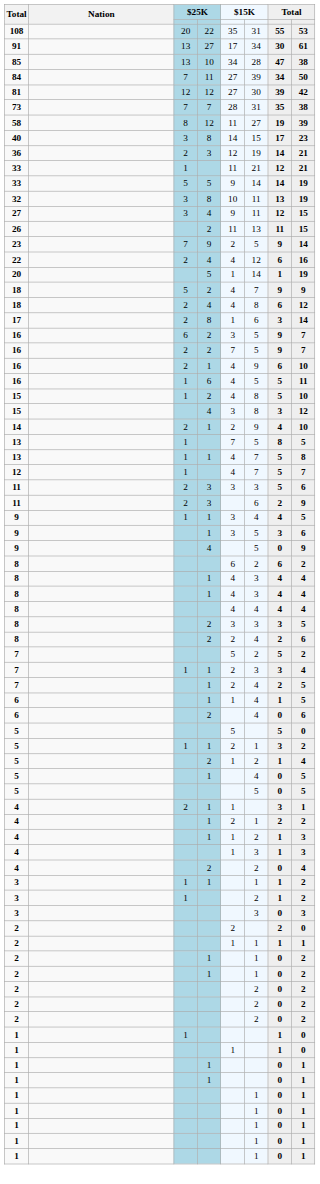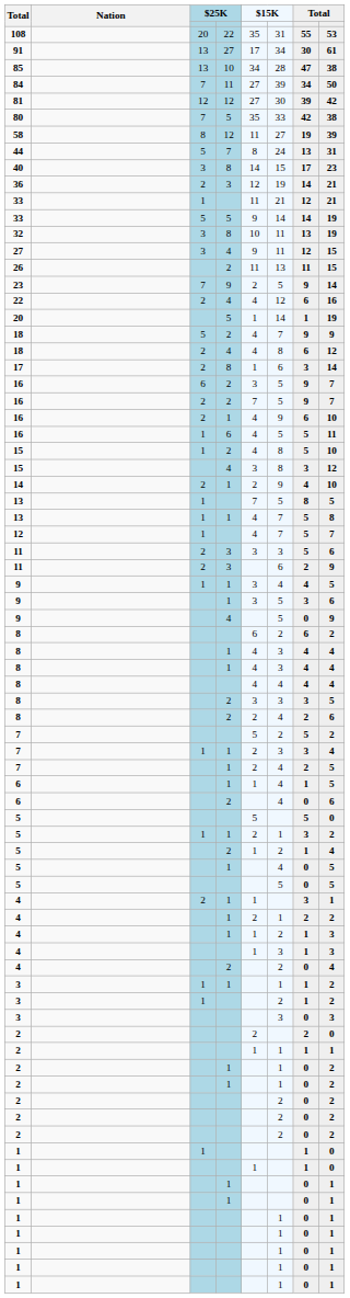 <table class="sortable wikitable" style=font-size:90%>
 <tr>
 <th style="width:30px;" rowspan="2">Total</th>
 <th style="width:220px;" rowspan="2">Nation</th>
 <th style="background-color:lightblue;" colspan="2">$25K</th>
 <th style="background-color:#f0f8ff;" colspan="2">$15K</th>
 <th style="background-color:#efefef;" colspan="2">Total</th>
 </tr>
 <tr>
 <th style="width:30px; background-color:lightblue;"></th>
 <th style="width:30px; background-color:lightblue;"></th>
 <th style="width:30px; background-color:#f0f8ff;"></th>
 <th style="width:30px; background-color:#f0f8ff;"></th>
 <th style="width:30px; background-color:#efefef;"></th>
 <th style="width:30px; background-color:#efefef;"></th>
 </tr>
 <tr align=center>
 <td rowspan="1"><strong>108</strong></td>
 <td align=left></td>
 <td bgcolor=lightblue>20</td>
 <td bgcolor=lightblue>22</td>
 <td bgcolor=#f0f8ff>35</td>
 <td bgcolor=#f0f8ff>31</td>
 <td bgcolor=#efefef><strong>55</strong></td>
 <td bgcolor=#efefef><strong>53</strong></td>
 </tr>
 <tr align=center>
 <td rowspan="1"><strong>91</strong></td>
 <td align=left></td>
 <td bgcolor=lightblue>13</td>
 <td bgcolor=lightblue>27</td>
 <td bgcolor=#f0f8ff>17</td>
 <td bgcolor=#f0f8ff>34</td>
 <td bgcolor=#efefef><strong>30</strong></td>
 <td bgcolor=#efefef><strong>61</strong></td>
 </tr>
 <tr align=center>
 <td rowspan="1"><strong>85</strong></td>
 <td align=left></td>
 <td bgcolor=lightblue>13</td>
 <td bgcolor=lightblue>10</td>
 <td bgcolor=#f0f8ff>34</td>
 <td bgcolor=#f0f8ff>28</td>
 <td bgcolor=#efefef><strong>47</strong></td>
 <td bgcolor=#efefef><strong>38</strong></td>
 </tr>
 <tr align=center>
 <td rowspan="1"><strong>84</strong></td>
 <td align=left></td>
 <td bgcolor=lightblue>7</td>
 <td bgcolor=lightblue>11</td>
 <td bgcolor=#f0f8ff>27</td>
 <td bgcolor=#f0f8ff>39</td>
 <td bgcolor=#efefef><strong>34</strong></td>
 <td bgcolor=#efefef><strong>50</strong></td>
 </tr>
 <tr align=center>
 <td rowspan="1"><strong>81</strong></td>
 <td align=left></td>
 <td bgcolor=lightblue>12</td>
 <td bgcolor=lightblue>12</td>
 <td bgcolor=#f0f8ff>27</td>
 <td bgcolor=#f0f8ff>30</td>
 <td bgcolor=#efefef><strong>39</strong></td>
 <td bgcolor=#efefef><strong>42</strong></td>
 </tr>
 <tr align=center>
-<td rowspan="1"><strong>73</strong></td>
+<td rowspan="1"><strong>80</strong></td>
 <td align=left></td>
 <td bgcolor=lightblue>7</td>
-<td bgcolor=lightblue>7</td>
-<td bgcolor=#f0f8ff>28</td>
-<td bgcolor=#f0f8ff>31</td>
-<td bgcolor=#efefef><strong>35</strong></td>
+<td bgcolor=lightblue>5</td>
+<td bgcolor=#f0f8ff>35</td>
+<td bgcolor=#f0f8ff>33</td>
+<td bgcolor=#efefef><strong>42</strong></td>
 <td bgcolor=#efefef><strong>38</strong></td>
 </tr>
 <tr align=center>
 <td rowspan="1"><strong>58</strong></td>
 <td align=left></td>
 <td bgcolor=lightblue>8</td>
 <td bgcolor=lightblue>12</td>
 <td bgcolor=#f0f8ff>11</td>
 <td bgcolor=#f0f8ff>27</td>
 <td bgcolor=#efefef><strong>19</strong></td>
 <td bgcolor=#efefef><strong>39</strong></td>
+</tr>
+<tr align=center>
+<td rowspan="1"><strong>44</strong></td>
+<td align=left></td>
+<td bgcolor=lightblue>5</td>
+<td bgcolor=lightblue>7</td>
+<td bgcolor=#f0f8ff>8</td>
+<td bgcolor=#f0f8ff>24</td>
+<td bgcolor=#efefef><strong>13</strong></td>
+<td bgcolor=#efefef><strong>31</strong></td>
 </tr>
 <tr align=center>
 <td rowspan="1"><strong>40</strong></td>
 <td align=left></td>
 <td bgcolor=lightblue>3</td>
 <td bgcolor=lightblue>8</td>
 <td bgcolor=#f0f8ff>14</td>
 <td bgcolor=#f0f8ff>15</td>
 <td bgcolor=#efefef><strong>17</strong></td>
 <td bgcolor=#efefef><strong>23</strong></td>
 </tr>
 <tr align=center>
 <td rowspan="1"><strong>36</strong></td>
 <td align=left></td>
 <td bgcolor=lightblue>2</td>
 <td bgcolor=lightblue>3</td>
 <td bgcolor=#f0f8ff>12</td>
 <td bgcolor=#f0f8ff>19</td>
 <td bgcolor=#efefef><strong>14</strong></td>
 <td bgcolor=#efefef><strong>21</strong></td>
 </tr>
 <tr align=center>
 <td rowspan="1"><strong>33</strong></td>
 <td align=left></td>
 <td bgcolor=lightblue>1</td>
 <td bgcolor=lightblue></td>
 <td bgcolor=#f0f8ff>11</td>
 <td bgcolor=#f0f8ff>21</td>
 <td bgcolor=#efefef><strong>12</strong></td>
 <td bgcolor=#efefef><strong>21</strong></td>
 </tr>
 <tr align=center>
 <td rowspan="1"><strong>33</strong></td>
 <td align=left></td>
 <td bgcolor=lightblue>5</td>
 <td bgcolor=lightblue>5</td>
 <td bgcolor=#f0f8ff>9</td>
 <td bgcolor=#f0f8ff>14</td>
 <td bgcolor=#efefef><strong>14</strong></td>
 <td bgcolor=#efefef><strong>19</strong></td>
 </tr>
 <tr align=center>
 <td rowspan="1"><strong>32</strong></td>
 <td align=left></td>
 <td bgcolor=lightblue>3</td>
 <td bgcolor=lightblue>8</td>
 <td bgcolor=#f0f8ff>10</td>
 <td bgcolor=#f0f8ff>11</td>
 <td bgcolor=#efefef><strong>13</strong></td>
 <td bgcolor=#efefef><strong>19</strong></td>
 </tr>
 <tr align=center>
 <td rowspan="1"><strong>27</strong></td>
 <td align=left></td>
 <td bgcolor=lightblue>3</td>
 <td bgcolor=lightblue>4</td>
 <td bgcolor=#f0f8ff>9</td>
 <td bgcolor=#f0f8ff>11</td>
 <td bgcolor=#efefef><strong>12</strong></td>
 <td bgcolor=#efefef><strong>15</strong></td>
 </tr>
 <tr align=center>
 <td rowspan="1"><strong>26</strong></td>
 <td align=left></td>
 <td bgcolor=lightblue></td>
 <td bgcolor=lightblue>2</td>
 <td bgcolor=#f0f8ff>11</td>
 <td bgcolor=#f0f8ff>13</td>
 <td bgcolor=#efefef><strong>11</strong></td>
 <td bgcolor=#efefef><strong>15</strong></td>
 </tr>
 <tr align=center>
 <td rowspan="1"><strong>23</strong></td>
 <td align=left></td>
 <td bgcolor=lightblue>7</td>
 <td bgcolor=lightblue>9</td>
 <td bgcolor=#f0f8ff>2</td>
 <td bgcolor=#f0f8ff>5</td>
 <td bgcolor=#efefef><strong>9</strong></td>
 <td bgcolor=#efefef><strong>14</strong></td>
 </tr>
 <tr align=center>
 <td rowspan="1"><strong>22</strong></td>
 <td align=left></td>
 <td bgcolor=lightblue>2</td>
 <td bgcolor=lightblue>4</td>
 <td bgcolor=#f0f8ff>4</td>
 <td bgcolor=#f0f8ff>12</td>
 <td bgcolor=#efefef><strong>6</strong></td>
 <td bgcolor=#efefef><strong>16</strong></td>
 </tr>
 <tr align=center>
 <td rowspan="1"><strong>20</strong></td>
 <td align=left></td>
 <td bgcolor=lightblue></td>
 <td bgcolor=lightblue>5</td>
 <td bgcolor=#f0f8ff>1</td>
 <td bgcolor=#f0f8ff>14</td>
 <td bgcolor=#efefef><strong>1</strong></td>
 <td bgcolor=#efefef><strong>19</strong></td>
 </tr>
 <tr align=center>
 <td rowspan="1"><strong>18</strong></td>
 <td align=left></td>
 <td bgcolor=lightblue>5</td>
 <td bgcolor=lightblue>2</td>
 <td bgcolor=#f0f8ff>4</td>
 <td bgcolor=#f0f8ff>7</td>
 <td bgcolor=#efefef><strong>9</strong></td>
 <td bgcolor=#efefef><strong>9</strong></td>
 </tr>
 <tr align=center>
 <td rowspan="1"><strong>18</strong></td>
 <td align=left></td>
 <td bgcolor=lightblue>2</td>
 <td bgcolor=lightblue>4</td>
 <td bgcolor=#f0f8ff>4</td>
 <td bgcolor=#f0f8ff>8</td>
 <td bgcolor=#efefef><strong>6</strong></td>
 <td bgcolor=#efefef><strong>12</strong></td>
 </tr>
 <tr align=center>
 <td rowspan="1"><strong>17</strong></td>
 <td align=left></td>
 <td bgcolor=lightblue>2</td>
 <td bgcolor=lightblue>8</td>
 <td bgcolor=#f0f8ff>1</td>
 <td bgcolor=#f0f8ff>6</td>
 <td bgcolor=#efefef><strong>3</strong></td>
 <td bgcolor=#efefef><strong>14</strong></td>
 </tr>
 <tr align=center>
 <td rowspan="1"><strong>16</strong></td>
 <td align=left></td>
 <td bgcolor=lightblue>6</td>
 <td bgcolor=lightblue>2</td>
 <td bgcolor=#f0f8ff>3</td>
 <td bgcolor=#f0f8ff>5</td>
 <td bgcolor=#efefef><strong>9</strong></td>
 <td bgcolor=#efefef><strong>7</strong></td>
 </tr>
 <tr align=center>
 <td rowspan="1"><strong>16</strong></td>
 <td align=left></td>
 <td bgcolor=lightblue>2</td>
 <td bgcolor=lightblue>2</td>
 <td bgcolor=#f0f8ff>7</td>
 <td bgcolor=#f0f8ff>5</td>
 <td bgcolor=#efefef><strong>9</strong></td>
 <td bgcolor=#efefef><strong>7</strong></td>
 </tr>
 <tr align=center>
 <td rowspan="1"><strong>16</strong></td>
 <td align=left></td>
 <td bgcolor=lightblue>2</td>
 <td bgcolor=lightblue>1</td>
 <td bgcolor=#f0f8ff>4</td>
 <td bgcolor=#f0f8ff>9</td>
 <td bgcolor=#efefef><strong>6</strong></td>
 <td bgcolor=#efefef><strong>10</strong></td>
 </tr>
 <tr align=center>
 <td rowspan="1"><strong>16</strong></td>
 <td align=left></td>
 <td bgcolor=lightblue>1</td>
 <td bgcolor=lightblue>6</td>
 <td bgcolor=#f0f8ff>4</td>
 <td bgcolor=#f0f8ff>5</td>
 <td bgcolor=#efefef><strong>5</strong></td>
 <td bgcolor=#efefef><strong>11</strong></td>
 </tr>
 <tr align=center>
 <td rowspan="1"><strong>15</strong></td>
 <td align=left></td>
 <td bgcolor=lightblue>1</td>
 <td bgcolor=lightblue>2</td>
 <td bgcolor=#f0f8ff>4</td>
 <td bgcolor=#f0f8ff>8</td>
 <td bgcolor=#efefef><strong>5</strong></td>
 <td bgcolor=#efefef><strong>10</strong></td>
 </tr>
 <tr align=center>
 <td rowspan="1"><strong>15</strong></td>
 <td align=left></td>
 <td bgcolor=lightblue></td>
 <td bgcolor=lightblue>4</td>
 <td bgcolor=#f0f8ff>3</td>
 <td bgcolor=#f0f8ff>8</td>
 <td bgcolor=#efefef><strong>3</strong></td>
 <td bgcolor=#efefef><strong>12</strong></td>
 </tr>
 <tr align=center>
 <td rowspan="1"><strong>14</strong></td>
 <td align=left></td>
 <td bgcolor=lightblue>2</td>
 <td bgcolor=lightblue>1</td>
 <td bgcolor=#f0f8ff>2</td>
 <td bgcolor=#f0f8ff>9</td>
 <td bgcolor=#efefef><strong>4</strong></td>
 <td bgcolor=#efefef><strong>10</strong></td>
 </tr>
 <tr align=center>
 <td rowspan="1"><strong>13</strong></td>
 <td align=left></td>
 <td bgcolor=lightblue>1</td>
 <td bgcolor=lightblue></td>
 <td bgcolor=#f0f8ff>7</td>
 <td bgcolor=#f0f8ff>5</td>
 <td bgcolor=#efefef><strong>8</strong></td>
 <td bgcolor=#efefef><strong>5</strong></td>
 </tr>
 <tr align=center>
 <td rowspan="1"><strong>13</strong></td>
 <td align=left></td>
 <td bgcolor=lightblue>1</td>
 <td bgcolor=lightblue>1</td>
 <td bgcolor=#f0f8ff>4</td>
 <td bgcolor=#f0f8ff>7</td>
 <td bgcolor=#efefef><strong>5</strong></td>
 <td bgcolor=#efefef><strong>8</strong></td>
 </tr>
 <tr align=center>
 <td rowspan="1"><strong>12</strong></td>
 <td align=left></td>
 <td bgcolor=lightblue>1</td>
 <td bgcolor=lightblue></td>
 <td bgcolor=#f0f8ff>4</td>
 <td bgcolor=#f0f8ff>7</td>
 <td bgcolor=#efefef><strong>5</strong></td>
 <td bgcolor=#efefef><strong>7</strong></td>
 </tr>
 <tr align=center>
 <td rowspan="1"><strong>11</strong></td>
 <td align=left></td>
 <td bgcolor=lightblue>2</td>
 <td bgcolor=lightblue>3</td>
 <td bgcolor=#f0f8ff>3</td>
 <td bgcolor=#f0f8ff>3</td>
 <td bgcolor=#efefef><strong>5</strong></td>
 <td bgcolor=#efefef><strong>6</strong></td>
 </tr>
 <tr align=center>
 <td rowspan="1"><strong>11</strong></td>
 <td align=left></td>
 <td bgcolor=lightblue>2</td>
 <td bgcolor=lightblue>3</td>
 <td bgcolor=#f0f8ff></td>
 <td bgcolor=#f0f8ff>6</td>
 <td bgcolor=#efefef><strong>2</strong></td>
 <td bgcolor=#efefef><strong>9</strong></td>
 </tr>
 <tr align=center>
 <td rowspan="1"><strong>9</strong></td>
 <td align=left></td>
 <td bgcolor=lightblue>1</td>
 <td bgcolor=lightblue>1</td>
 <td bgcolor=#f0f8ff>3</td>
 <td bgcolor=#f0f8ff>4</td>
 <td bgcolor=#efefef><strong>4</strong></td>
 <td bgcolor=#efefef><strong>5</strong></td>
 </tr>
 <tr align=center>
 <td rowspan="1"><strong>9</strong></td>
 <td align=left></td>
 <td bgcolor=lightblue></td>
 <td bgcolor=lightblue>1</td>
 <td bgcolor=#f0f8ff>3</td>
 <td bgcolor=#f0f8ff>5</td>
 <td bgcolor=#efefef><strong>3</strong></td>
 <td bgcolor=#efefef><strong>6</strong></td>
 </tr>
 <tr align=center>
 <td rowspan="1"><strong>9</strong></td>
 <td align=left></td>
 <td bgcolor=lightblue></td>
 <td bgcolor=lightblue>4</td>
 <td bgcolor=#f0f8ff></td>
 <td bgcolor=#f0f8ff>5</td>
 <td bgcolor=#efefef><strong>0</strong></td>
 <td bgcolor=#efefef><strong>9</strong></td>
 </tr>
 <tr align=center>
 <td rowspan="1"><strong>8</strong></td>
 <td align=left></td>
 <td bgcolor=lightblue></td>
 <td bgcolor=lightblue></td>
 <td bgcolor=#f0f8ff>6</td>
 <td bgcolor=#f0f8ff>2</td>
 <td bgcolor=#efefef><strong>6</strong></td>
 <td bgcolor=#efefef><strong>2</strong></td>
 </tr>
 <tr align=center>
 <td rowspan="1"><strong>8</strong></td>
 <td align=left></td>
 <td bgcolor=lightblue></td>
 <td bgcolor=lightblue>1</td>
 <td bgcolor=#f0f8ff>4</td>
 <td bgcolor=#f0f8ff>3</td>
 <td bgcolor=#efefef><strong>4</strong></td>
 <td bgcolor=#efefef><strong>4</strong></td>
 </tr>
 <tr align=center>
 <td rowspan="1"><strong>8</strong></td>
 <td align=left></td>
 <td bgcolor=lightblue></td>
 <td bgcolor=lightblue>1</td>
 <td bgcolor=#f0f8ff>4</td>
 <td bgcolor=#f0f8ff>3</td>
 <td bgcolor=#efefef><strong>4</strong></td>
 <td bgcolor=#efefef><strong>4</strong></td>
 </tr>
 <tr align=center>
 <td rowspan="1"><strong>8</strong></td>
 <td align=left></td>
 <td bgcolor=lightblue></td>
 <td bgcolor=lightblue></td>
 <td bgcolor=#f0f8ff>4</td>
 <td bgcolor=#f0f8ff>4</td>
 <td bgcolor=#efefef><strong>4</strong></td>
 <td bgcolor=#efefef><strong>4</strong></td>
 </tr>
 <tr align=center>
 <td rowspan="1"><strong>8</strong></td>
 <td align=left></td>
 <td bgcolor=lightblue></td>
 <td bgcolor=lightblue>2</td>
 <td bgcolor=#f0f8ff>3</td>
 <td bgcolor=#f0f8ff>3</td>
 <td bgcolor=#efefef><strong>3</strong></td>
 <td bgcolor=#efefef><strong>5</strong></td>
 </tr>
 <tr align=center>
 <td rowspan="1"><strong>8</strong></td>
 <td align=left></td>
 <td bgcolor=lightblue></td>
 <td bgcolor=lightblue>2</td>
 <td bgcolor=#f0f8ff>2</td>
 <td bgcolor=#f0f8ff>4</td>
 <td bgcolor=#efefef><strong>2</strong></td>
 <td bgcolor=#efefef><strong>6</strong></td>
 </tr>
 <tr align=center>
 <td rowspan="1"><strong>7</strong></td>
 <td align=left></td>
 <td bgcolor=lightblue></td>
 <td bgcolor=lightblue></td>
 <td bgcolor=#f0f8ff>5</td>
 <td bgcolor=#f0f8ff>2</td>
 <td bgcolor=#efefef><strong>5</strong></td>
 <td bgcolor=#efefef><strong>2</strong></td>
 </tr>
 <tr align=center>
 <td rowspan="1"><strong>7</strong></td>
 <td align=left></td>
 <td bgcolor=lightblue>1</td>
 <td bgcolor=lightblue>1</td>
 <td bgcolor=#f0f8ff>2</td>
 <td bgcolor=#f0f8ff>3</td>
 <td bgcolor=#efefef><strong>3</strong></td>
 <td bgcolor=#efefef><strong>4</strong></td>
 </tr>
 <tr align=center>
 <td rowspan="1"><strong>7</strong></td>
 <td align=left></td>
 <td bgcolor=lightblue></td>
 <td bgcolor=lightblue>1</td>
 <td bgcolor=#f0f8ff>2</td>
 <td bgcolor=#f0f8ff>4</td>
 <td bgcolor=#efefef><strong>2</strong></td>
 <td bgcolor=#efefef><strong>5</strong></td>
 </tr>
 <tr align=center>
 <td rowspan="1"><strong>6</strong></td>
 <td align=left></td>
 <td bgcolor=lightblue></td>
 <td bgcolor=lightblue>1</td>
 <td bgcolor=#f0f8ff>1</td>
 <td bgcolor=#f0f8ff>4</td>
 <td bgcolor=#efefef><strong>1</strong></td>
 <td bgcolor=#efefef><strong>5</strong></td>
 </tr>
 <tr align=center>
 <td rowspan="1"><strong>6</strong></td>
 <td align=left></td>
 <td bgcolor=lightblue></td>
 <td bgcolor=lightblue>2</td>
 <td bgcolor=#f0f8ff></td>
 <td bgcolor=#f0f8ff>4</td>
 <td bgcolor=#efefef><strong>0</strong></td>
 <td bgcolor=#efefef><strong>6</strong></td>
 </tr>
 <tr align=center>
 <td rowspan="1"><strong>5</strong></td>
 <td align=left></td>
 <td bgcolor=lightblue></td>
 <td bgcolor=lightblue></td>
 <td bgcolor=#f0f8ff>5</td>
 <td bgcolor=#f0f8ff></td>
 <td bgcolor=#efefef><strong>5</strong></td>
 <td bgcolor=#efefef><strong>0</strong></td>
 </tr>
 <tr align=center>
 <td rowspan="1"><strong>5</strong></td>
 <td align=left></td>
 <td bgcolor=lightblue>1</td>
 <td bgcolor=lightblue>1</td>
 <td bgcolor=#f0f8ff>2</td>
 <td bgcolor=#f0f8ff>1</td>
 <td bgcolor=#efefef><strong>3</strong></td>
 <td bgcolor=#efefef><strong>2</strong></td>
 </tr>
 <tr align=center>
 <td rowspan="1"><strong>5</strong></td>
 <td align=left></td>
 <td bgcolor=lightblue></td>
 <td bgcolor=lightblue>2</td>
 <td bgcolor=#f0f8ff>1</td>
 <td bgcolor=#f0f8ff>2</td>
 <td bgcolor=#efefef><strong>1</strong></td>
 <td bgcolor=#efefef><strong>4</strong></td>
 </tr>
 <tr align=center>
 <td rowspan="1"><strong>5</strong></td>
 <td align=left></td>
 <td bgcolor=lightblue></td>
 <td bgcolor=lightblue>1</td>
 <td bgcolor=#f0f8ff></td>
 <td bgcolor=#f0f8ff>4</td>
 <td bgcolor=#efefef><strong>0</strong></td>
 <td bgcolor=#efefef><strong>5</strong></td>
 </tr>
 <tr align=center>
 <td rowspan="1"><strong>5</strong></td>
 <td align=left></td>
 <td bgcolor=lightblue></td>
 <td bgcolor=lightblue></td>
 <td bgcolor=#f0f8ff></td>
 <td bgcolor=#f0f8ff>5</td>
 <td bgcolor=#efefef><strong>0</strong></td>
 <td bgcolor=#efefef><strong>5</strong></td>
 </tr>
 <tr align=center>
 <td rowspan="1"><strong>4</strong></td>
 <td align=left></td>
 <td bgcolor=lightblue>2</td>
 <td bgcolor=lightblue>1</td>
 <td bgcolor=#f0f8ff>1</td>
 <td bgcolor=#f0f8ff></td>
 <td bgcolor=#efefef><strong>3</strong></td>
 <td bgcolor=#efefef><strong>1</strong></td>
 </tr>
 <tr align=center>
 <td rowspan="1"><strong>4</strong></td>
 <td align=left></td>
 <td bgcolor=lightblue></td>
 <td bgcolor=lightblue>1</td>
 <td bgcolor=#f0f8ff>2</td>
 <td bgcolor=#f0f8ff>1</td>
 <td bgcolor=#efefef><strong>2</strong></td>
 <td bgcolor=#efefef><strong>2</strong></td>
 </tr>
 <tr align=center>
 <td rowspan="1"><strong>4</strong></td>
 <td align=left></td>
 <td bgcolor=lightblue></td>
 <td bgcolor=lightblue>1</td>
 <td bgcolor=#f0f8ff>1</td>
 <td bgcolor=#f0f8ff>2</td>
 <td bgcolor=#efefef><strong>1</strong></td>
 <td bgcolor=#efefef><strong>3</strong></td>
 </tr>
 <tr align=center>
 <td rowspan="1"><strong>4</strong></td>
 <td align=left></td>
 <td bgcolor=lightblue></td>
 <td bgcolor=lightblue></td>
 <td bgcolor=#f0f8ff>1</td>
 <td bgcolor=#f0f8ff>3</td>
 <td bgcolor=#efefef><strong>1</strong></td>
 <td bgcolor=#efefef><strong>3</strong></td>
 </tr>
 <tr align=center>
 <td rowspan="1"><strong>4</strong></td>
 <td align=left></td>
 <td bgcolor=lightblue></td>
 <td bgcolor=lightblue>2</td>
 <td bgcolor=#f0f8ff></td>
 <td bgcolor=#f0f8ff>2</td>
 <td bgcolor=#efefef><strong>0</strong></td>
 <td bgcolor=#efefef><strong>4</strong></td>
 </tr>
 <tr align=center>
 <td rowspan="1"><strong>3</strong></td>
 <td align=left></td>
 <td bgcolor=lightblue>1</td>
 <td bgcolor=lightblue>1</td>
 <td bgcolor=#f0f8ff></td>
 <td bgcolor=#f0f8ff>1</td>
 <td bgcolor=#efefef><strong>1</strong></td>
 <td bgcolor=#efefef><strong>2</strong></td>
 </tr>
 <tr align=center>
 <td rowspan="1"><strong>3</strong></td>
 <td align=left></td>
 <td bgcolor=lightblue>1</td>
 <td bgcolor=lightblue></td>
 <td bgcolor=#f0f8ff></td>
 <td bgcolor=#f0f8ff>2</td>
 <td bgcolor=#efefef><strong>1</strong></td>
 <td bgcolor=#efefef><strong>2</strong></td>
 </tr>
 <tr align=center>
 <td rowspan="1"><strong>3</strong></td>
 <td align=left></td>
 <td bgcolor=lightblue></td>
 <td bgcolor=lightblue></td>
 <td bgcolor=#f0f8ff></td>
 <td bgcolor=#f0f8ff>3</td>
 <td bgcolor=#efefef><strong>0</strong></td>
 <td bgcolor=#efefef><strong>3</strong></td>
 </tr>
 <tr align=center>
 <td rowspan="1"><strong>2</strong></td>
 <td align=left></td>
 <td bgcolor=lightblue></td>
 <td bgcolor=lightblue></td>
 <td bgcolor=#f0f8ff>2</td>
 <td bgcolor=#f0f8ff></td>
 <td bgcolor=#efefef><strong>2</strong></td>
 <td bgcolor=#efefef><strong>0</strong></td>
 </tr>
 <tr align=center>
 <td rowspan="1"><strong>2</strong></td>
 <td align=left></td>
 <td bgcolor=lightblue></td>
 <td bgcolor=lightblue></td>
 <td bgcolor=#f0f8ff>1</td>
 <td bgcolor=#f0f8ff>1</td>
 <td bgcolor=#efefef><strong>1</strong></td>
 <td bgcolor=#efefef><strong>1</strong></td>
 </tr>
 <tr align=center>
 <td rowspan="1"><strong>2</strong></td>
 <td align=left></td>
 <td bgcolor=lightblue></td>
 <td bgcolor=lightblue>1</td>
 <td bgcolor=#f0f8ff></td>
 <td bgcolor=#f0f8ff>1</td>
 <td bgcolor=#efefef><strong>0</strong></td>
 <td bgcolor=#efefef><strong>2</strong></td>
 </tr>
 <tr align=center>
 <td rowspan="1"><strong>2</strong></td>
 <td align=left></td>
 <td bgcolor=lightblue></td>
 <td bgcolor=lightblue>1</td>
 <td bgcolor=#f0f8ff></td>
 <td bgcolor=#f0f8ff>1</td>
 <td bgcolor=#efefef><strong>0</strong></td>
 <td bgcolor=#efefef><strong>2</strong></td>
 </tr>
 <tr align=center>
 <td rowspan="1"><strong>2</strong></td>
 <td align=left></td>
 <td bgcolor=lightblue></td>
 <td bgcolor=lightblue></td>
 <td bgcolor=#f0f8ff></td>
 <td bgcolor=#f0f8ff>2</td>
 <td bgcolor=#efefef><strong>0</strong></td>
 <td bgcolor=#efefef><strong>2</strong></td>
 </tr>
 <tr align=center>
 <td rowspan="1"><strong>2</strong></td>
 <td align=left></td>
 <td bgcolor=lightblue></td>
 <td bgcolor=lightblue></td>
 <td bgcolor=#f0f8ff></td>
 <td bgcolor=#f0f8ff>2</td>
 <td bgcolor=#efefef><strong>0</strong></td>
 <td bgcolor=#efefef><strong>2</strong></td>
 </tr>
 <tr align=center>
 <td rowspan="1"><strong>2</strong></td>
 <td align=left></td>
 <td bgcolor=lightblue></td>
 <td bgcolor=lightblue></td>
 <td bgcolor=#f0f8ff></td>
 <td bgcolor=#f0f8ff>2</td>
 <td bgcolor=#efefef><strong>0</strong></td>
 <td bgcolor=#efefef><strong>2</strong></td>
 </tr>
 <tr align=center>
 <td rowspan="1"><strong>1</strong></td>
 <td align=left></td>
 <td bgcolor=lightblue>1</td>
 <td bgcolor=lightblue></td>
 <td bgcolor=#f0f8ff></td>
 <td bgcolor=#f0f8ff></td>
 <td bgcolor=#efefef><strong>1</strong></td>
 <td bgcolor=#efefef><strong>0</strong></td>
 </tr>
 <tr align=center>
 <td rowspan="1"><strong>1</strong></td>
 <td align=left></td>
 <td bgcolor=lightblue></td>
 <td bgcolor=lightblue></td>
 <td bgcolor=#f0f8ff>1</td>
 <td bgcolor=#f0f8ff></td>
 <td bgcolor=#efefef><strong>1</strong></td>
 <td bgcolor=#efefef><strong>0</strong></td>
 </tr>
 <tr align=center>
 <td rowspan="1"><strong>1</strong></td>
 <td align=left></td>
 <td bgcolor=lightblue></td>
 <td bgcolor=lightblue>1</td>
 <td bgcolor=#f0f8ff></td>
 <td bgcolor=#f0f8ff></td>
 <td bgcolor=#efefef><strong>0</strong></td>
 <td bgcolor=#efefef><strong>1</strong></td>
 </tr>
 <tr align=center>
 <td rowspan="1"><strong>1</strong></td>
 <td align=left></td>
 <td bgcolor=lightblue></td>
 <td bgcolor=lightblue>1</td>
 <td bgcolor=#f0f8ff></td>
 <td bgcolor=#f0f8ff></td>
 <td bgcolor=#efefef><strong>0</strong></td>
 <td bgcolor=#efefef><strong>1</strong></td>
 </tr>
 <tr align=center>
 <td rowspan="1"><strong>1</strong></td>
 <td align=left></td>
 <td bgcolor=lightblue></td>
 <td bgcolor=lightblue></td>
 <td bgcolor=#f0f8ff></td>
 <td bgcolor=#f0f8ff>1</td>
 <td bgcolor=#efefef><strong>0</strong></td>
 <td bgcolor=#efefef><strong>1</strong></td>
 </tr>
 <tr align=center>
 <td rowspan="1"><strong>1</strong></td>
 <td align=left></td>
 <td bgcolor=lightblue></td>
 <td bgcolor=lightblue></td>
 <td bgcolor=#f0f8ff></td>
 <td bgcolor=#f0f8ff>1</td>
 <td bgcolor=#efefef><strong>0</strong></td>
 <td bgcolor=#efefef><strong>1</strong></td>
 </tr>
 <tr align=center>
 <td rowspan="1"><strong>1</strong></td>
 <td align=left></td>
 <td bgcolor=lightblue></td>
 <td bgcolor=lightblue></td>
 <td bgcolor=#f0f8ff></td>
 <td bgcolor=#f0f8ff>1</td>
 <td bgcolor=#efefef><strong>0</strong></td>
 <td bgcolor=#efefef><strong>1</strong></td>
 </tr>
 <tr align=center>
 <td rowspan="1"><strong>1</strong></td>
 <td align=left></td>
 <td bgcolor=lightblue></td>
 <td bgcolor=lightblue></td>
 <td bgcolor=#f0f8ff></td>
 <td bgcolor=#f0f8ff>1</td>
 <td bgcolor=#efefef><strong>0</strong></td>
 <td bgcolor=#efefef><strong>1</strong></td>
 </tr>
 <tr align=center>
 <td rowspan="1"><strong>1</strong></td>
 <td align=left></td>
 <td bgcolor=lightblue></td>
 <td bgcolor=lightblue></td>
 <td bgcolor=#f0f8ff></td>
 <td bgcolor=#f0f8ff>1</td>
 <td bgcolor=#efefef><strong>0</strong></td>
 <td bgcolor=#efefef><strong>1</strong></td>
 </tr>
 </table>
